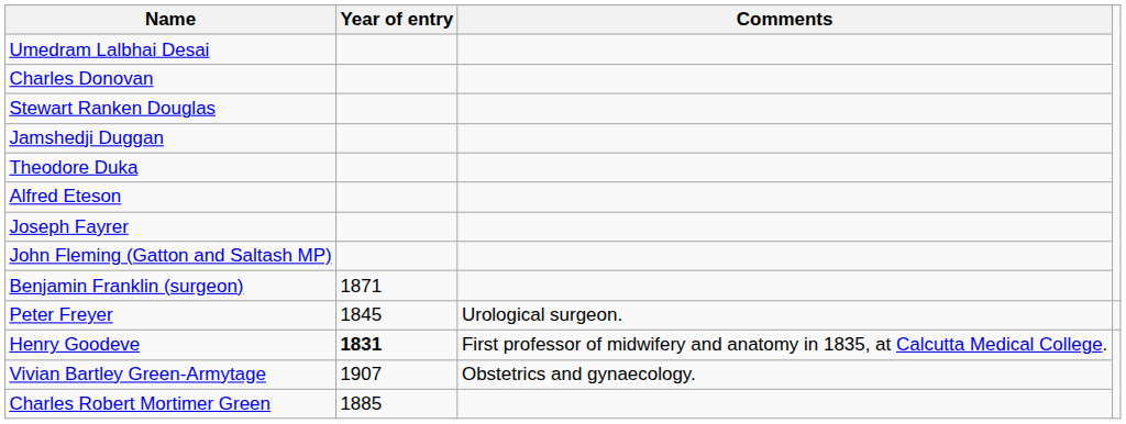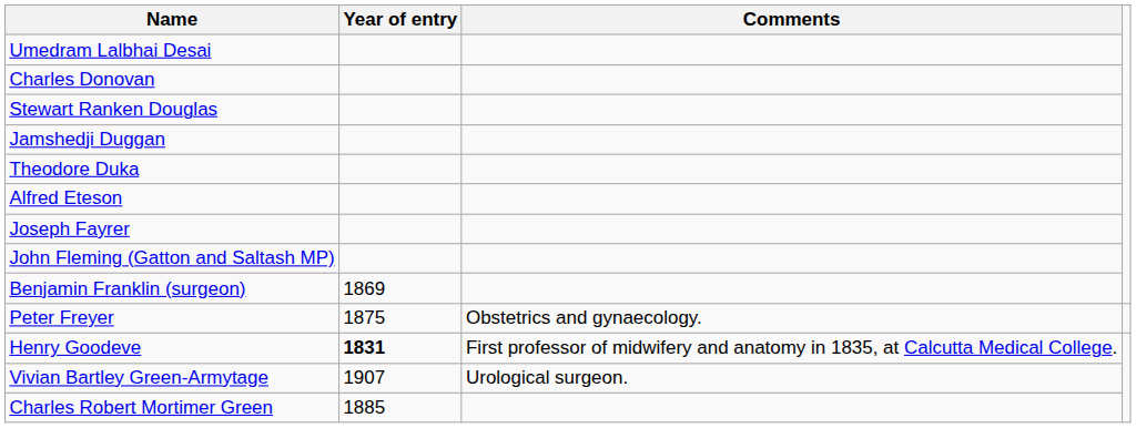 <table class="wikitable">
 <tr>
 <th>Name</th>
 <th>Year of entry</th>
 <th>Comments</th>
 </tr>
 <tr>
 <td><a href='#'>Umedram Lalbhai Desai</a></td>
 <td></td>
 <td></td>
 </tr>
 <tr>
 <td><a href='#'>Charles Donovan</a></td>
 <td></td>
 <td></td>
 </tr>
 <tr>
 <td><a href='#'>Stewart Ranken Douglas</a></td>
 <td></td>
 <td></td>
 </tr>
 <tr>
 <td><a href='#'>Jamshedji Duggan</a></td>
 <td></td>
 <td></td>
 </tr>
 <tr>
 <td><a href='#'>Theodore Duka</a></td>
 <td></td>
 <td></td>
 </tr>
 <tr>
 <td><a href='#'>Alfred Eteson</a></td>
 <td></td>
 <td></td>
 </tr>
 <tr>
 <td><a href='#'>Joseph Fayrer</a></td>
 <td></td>
 <td></td>
 </tr>
 <tr>
 <td><a href='#'>John Fleming (Gatton and Saltash MP)</a></td>
 <td></td>
 <td></td>
 </tr>
 <tr>
 <td><a href='#'>Benjamin Franklin (surgeon)</a></td>
-<td>1871</td>
+<td>1869</td>
 <td></td>
 </tr>
 <tr>
 <td><a href='#'>Peter Freyer</a></td>
-<td>1845</td>
-<td>Urological surgeon.</td>
+<td>1875</td>
+<td>Obstetrics and gynaecology.</td>
 <td></td>
 </tr>
 <tr>
 <td><a href='#'>Henry Goodeve</a></td>
 <td><strong>1831</strong></td>
 <td>First professor of midwifery and anatomy in 1835, at <a href='#'>Calcutta Medical College</a>.</td>
 </tr>
 <tr>
 <td><a href='#'>Vivian Bartley Green-Armytage</a></td>
 <td>1907</td>
-<td>Obstetrics and gynaecology.</td>
+<td>Urological surgeon.</td>
 </tr>
 <tr>
 <td><a href='#'>Charles Robert Mortimer Green</a></td>
 <td>1885</td>
 <td></td>
 </tr>
 </table>
